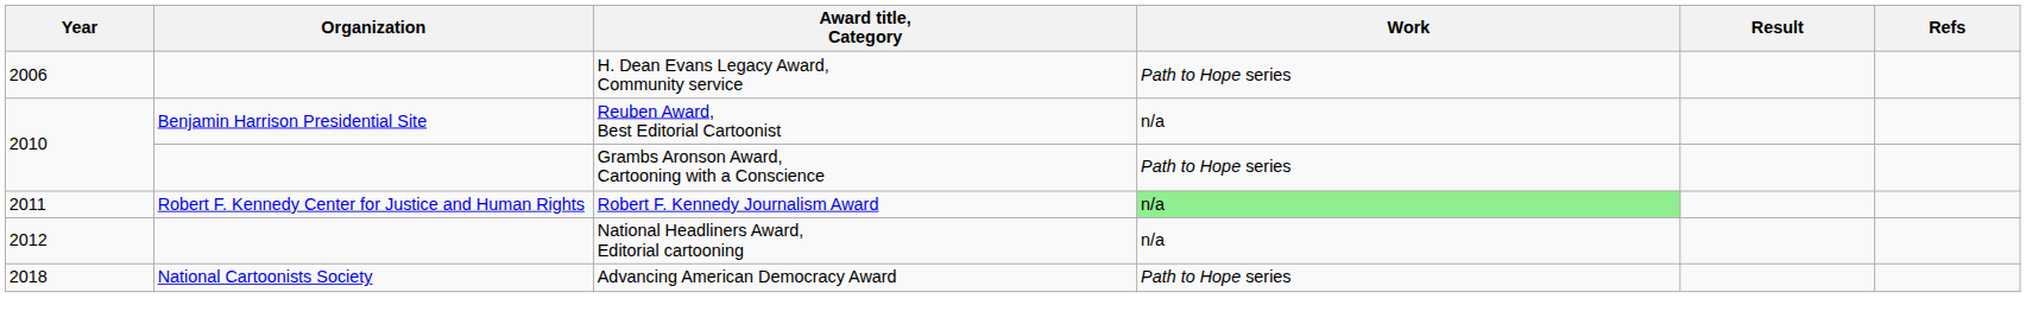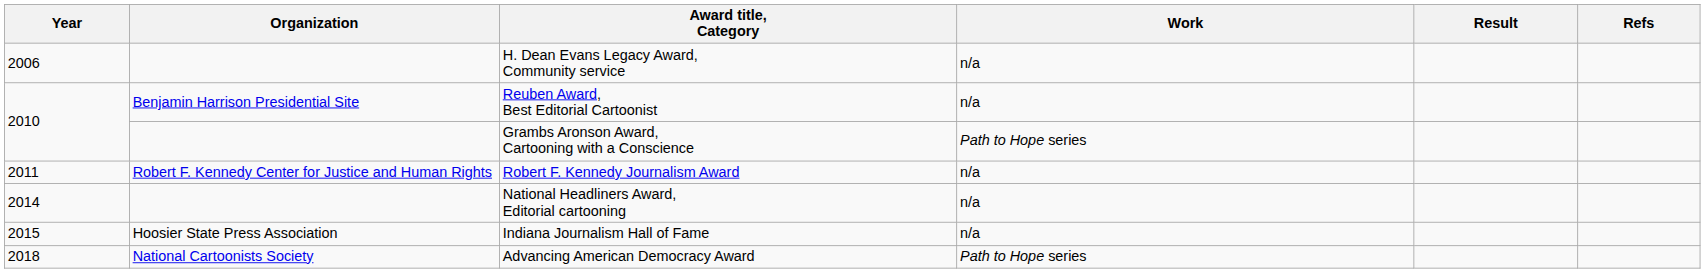 <table class="wikitable" style="width:95%;" cellpadding="5">
 <tr>
 <th scope="col" style="width:30px;">Year</th>
 <th scope="col" style="width:120px;">Organization</th>
 <th scope="col" style="width:150px;">Award title,<br>Category</th>
 <th scope="col" style="width:150px;">Work</th>
 <th scope="col" style="width:10px;">Result</th>
 <th scope="col" style="width:10px;">Refs<br></th>
 </tr>
 <tr>
 <td>2006</td>
 <td></td>
 <td>H. Dean Evans Legacy Award,<br>Community service</td>
-<td><em>Path to Hope</em> series</td>
+<td>n/a</td>
 <td></td>
 <td></td>
 </tr>
 <tr>
 <td rowspan=2>2010</td>
 <td><a href='#'>Benjamin Harrison Presidential Site</a></td>
 <td><a href='#'>Reuben Award</a>,<br>Best Editorial Cartoonist</td>
 <td>n/a</td>
 <td></td>
 <td></td>
 </tr>
 <tr>
 <td></td>
 <td>Grambs Aronson Award,<br>Cartooning with a Conscience</td>
 <td><em>Path to Hope</em> series</td>
 <td></td>
 <td></td>
 </tr>
 <tr>
 <td>2011</td>
 <td><a href='#'>Robert F. Kennedy Center for Justice and Human Rights</a></td>
 <td><a href='#'>Robert F. Kennedy Journalism Award</a></td>
-<td style="background: lightgreen;">n/a</td>
+<td>n/a</td>
 <td></td>
 <td></td>
 </tr>
 <tr>
-<td>2012</td>
+<td>2014</td>
 <td></td>
 <td>National Headliners Award,<br>Editorial cartooning</td>
+<td>n/a</td>
+<td></td>
+<td></td>
+</tr>
+<tr>
+<td>2015</td>
+<td>Hoosier State Press Association</td>
+<td>Indiana Journalism Hall of Fame</td>
 <td>n/a</td>
 <td></td>
 <td></td>
 </tr>
 <tr>
 <td>2018</td>
 <td><a href='#'>National Cartoonists Society</a></td>
 <td>Advancing American Democracy Award</td>
 <td><em>Path to Hope</em> series</td>
 <td></td>
 <td></td>
 </tr>
 </table>
